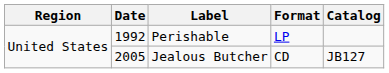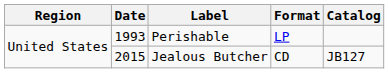 <table class="wikitable">
 <tr>
 <th>Region</th>
 <th>Date</th>
 <th>Label</th>
 <th>Format</th>
 <th>Catalog</th>
 </tr>
 <tr>
 <td rowspan="2">United States</td>
-<td>1992</td>
+<td>1993</td>
 <td>Perishable</td>
 <td><a href='#'>LP</a></td>
 <td></td>
 </tr>
 <tr>
-<td>2005</td>
+<td>2015</td>
 <td>Jealous Butcher</td>
 <td>CD</td>
 <td>JB127</td>
 </tr>
 </table>
